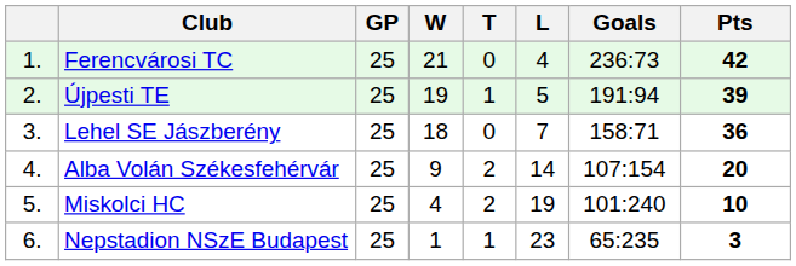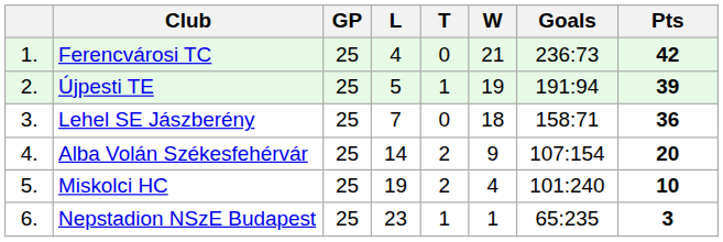 <table class="wikitable">
 <tr>
 <th width="30"></th>
 <th width="200">Club</th>
 <th width="30">GP</th>
+<th width="30">L</th>
+<th width="30">T</th>
 <th width="30">W</th>
-<th width="30">T</th>
-<th width="30">L</th>
 <th width="70">Goals</th>
 <th width="70">Pts</th>
 </tr>
 <tr bgcolor="#e6fae6" align="center">
 <td>1.</td>
 <td align="left"><a href='#'>Ferencvárosi TC</a></td>
 <td>25</td>
+<td>4</td>
+<td>0</td>
 <td>21</td>
-<td>0</td>
-<td>4</td>
 <td>236:73</td>
 <td><strong>42</strong></td>
 </tr>
 <tr bgcolor="#e6fae6" align="center">
 <td>2.</td>
 <td align="left"><a href='#'>Újpesti TE</a></td>
 <td>25</td>
+<td>5</td>
+<td>1</td>
 <td>19</td>
-<td>1</td>
-<td>5</td>
 <td>191:94</td>
 <td><strong>39</strong></td>
 </tr>
 <tr bgcolor="#FFFFFF" align="center">
 <td>3.</td>
 <td align="left"><a href='#'>Lehel SE Jászberény</a></td>
 <td>25</td>
+<td>7</td>
+<td>0</td>
 <td>18</td>
-<td>0</td>
-<td>7</td>
 <td>158:71</td>
 <td><strong>36</strong></td>
 </tr>
 <tr bgcolor="#FFFFFF" align="center">
 <td>4.</td>
 <td align="left"><a href='#'>Alba Volán Székesfehérvár</a></td>
 <td>25</td>
+<td>14</td>
+<td>2</td>
 <td>9</td>
-<td>2</td>
-<td>14</td>
 <td>107:154</td>
 <td><strong>20</strong></td>
 </tr>
 <tr bgcolor="#FFFFFF" align="center">
 <td>5.</td>
 <td align="left"><a href='#'>Miskolci HC</a></td>
 <td>25</td>
+<td>19</td>
+<td>2</td>
 <td>4</td>
-<td>2</td>
-<td>19</td>
 <td>101:240</td>
 <td><strong>10</strong></td>
 </tr>
 <tr bgcolor="#FFFFFF" align="center">
 <td>6.</td>
 <td align="left"><a href='#'>Nepstadion NSzE Budapest</a></td>
 <td>25</td>
+<td>23</td>
 <td>1</td>
 <td>1</td>
-<td>23</td>
 <td>65:235</td>
 <td><strong>3</strong></td>
 </tr>
 </table>
